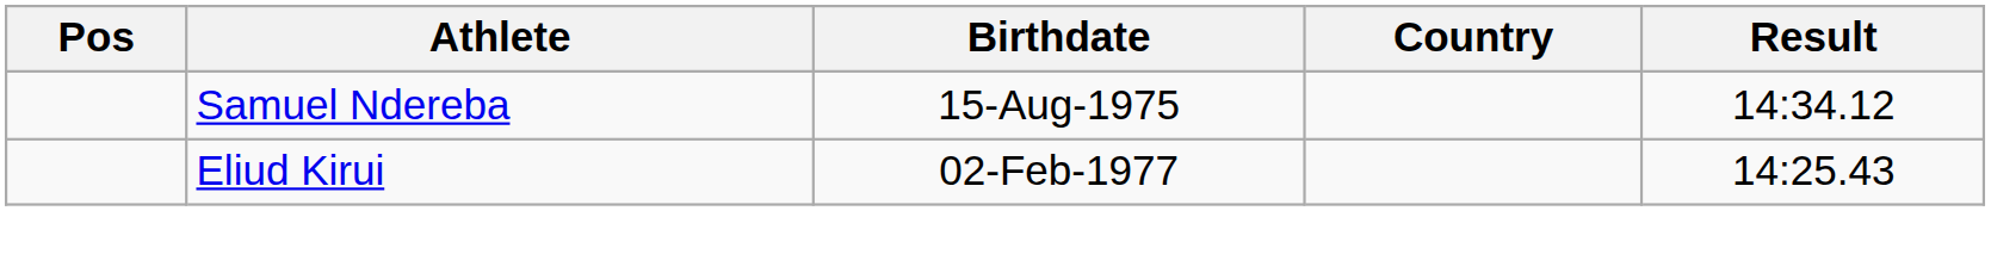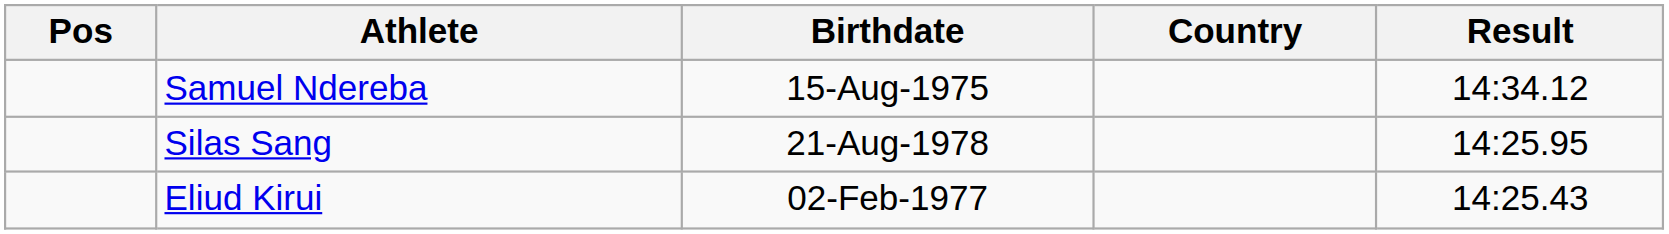 <table class="wikitable"  style="text-align:center; width:60%;">
 <tr>
 <th>Pos</th>
 <th>Athlete</th>
 <th>Birthdate</th>
 <th>Country</th>
 <th>Result</th>
 </tr>
 <tr>
 <td align=center></td>
 <td align=left><a href='#'>Samuel Ndereba</a></td>
 <td>15-Aug-1975</td>
 <td align=left></td>
 <td>14:34.12</td>
 </tr>
 <tr>
 <td align=center></td>
+<td align=left><a href='#'>Silas Sang</a></td>
+<td>21-Aug-1978</td>
+<td align=left></td>
+<td>14:25.95</td>
+</tr>
+<tr>
+<td align=center></td>
 <td align=left><a href='#'>Eliud Kirui</a></td>
 <td>02-Feb-1977</td>
 <td align=left></td>
 <td>14:25.43</td>
 </tr>
 </table>
